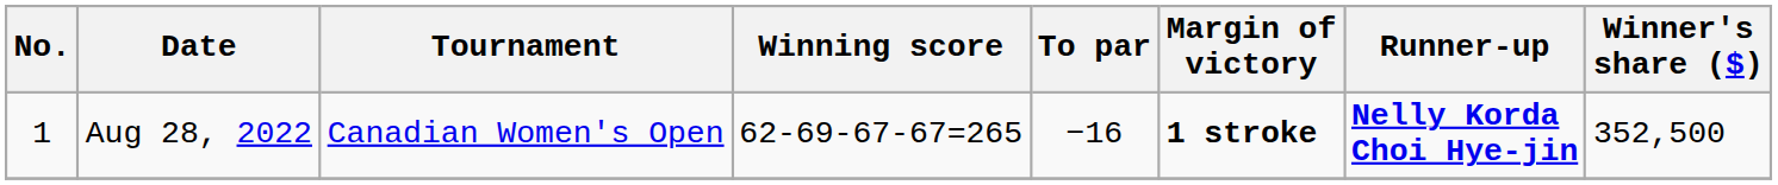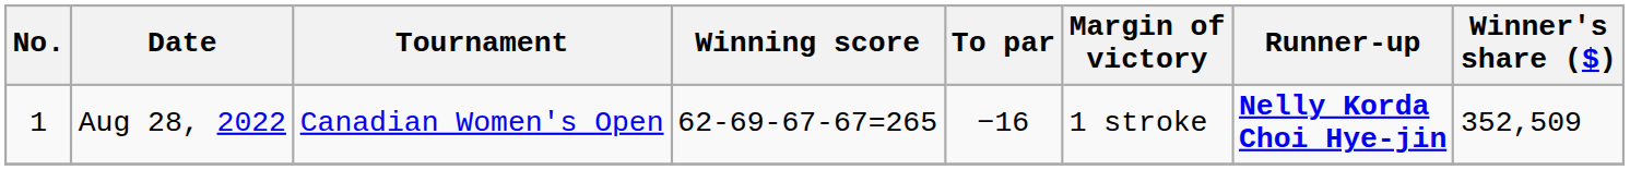 <table class="wikitable" style="font-size:95%;">
 <tr>
 <th>No.</th>
 <th>Date</th>
 <th>Tournament</th>
 <th>Winning score</th>
 <th>To par</th>
 <th>Margin of<br>victory</th>
 <th>Runner-up</th>
 <th>Winner's<br>share (<a href='#'>$</a>)</th>
 </tr>
 <tr>
 <td align=center>1</td>
 <td align=right>Aug 28, <a href='#'>2022</a></td>
 <td><a href='#'>Canadian Women's Open</a></td>
 <td>62-69-67-67=265</td>
 <td align=center>−16</td>
-<td><strong>1 stroke</strong></td>
+<td>1 stroke</td>
 <td><strong> <a href='#'>Nelly Korda</a> <br>  <a href='#'>Choi Hye-jin</a></strong></td>
-<td>352,500</td>
+<td>352,509</td>
 </tr>
 <tr>
 </tr>
 </table>
